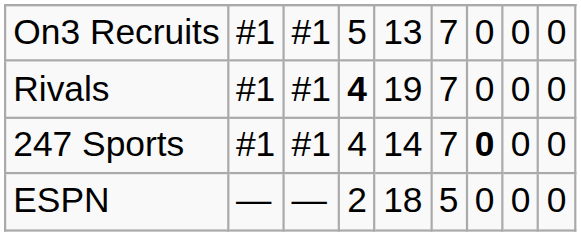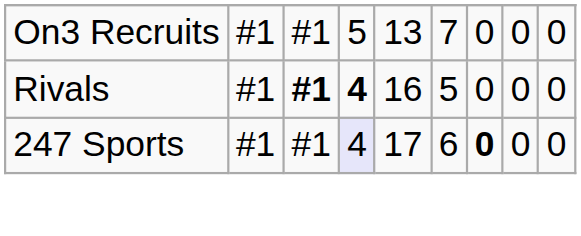 <table class="wikitable">
 <tr>
 </tr>
 <tr>
 <td>On3 Recruits </td>
 <td>#1</td>
 <td>#1</td>
 <td>5</td>
 <td>13</td>
 <td>7</td>
 <td>0</td>
 <td>0</td>
 <td>0</td>
 </tr>
 <tr>
 <td>Rivals</td>
 <td>#1</td>
-<td>#1</td>
+<td><strong>#1</strong></td>
 <td><strong>4</strong></td>
-<td>19</td>
-<td>7</td>
+<td>16</td>
+<td>5</td>
 <td>0</td>
 <td>0</td>
 <td>0</td>
 </tr>
 <tr>
 <td>247 Sports</td>
 <td>#1</td>
 <td>#1</td>
-<td>4</td>
-<td>14</td>
-<td>7</td>
+<td style="background: lavender;">4</td>
+<td>17</td>
+<td>6</td>
 <td><strong>0</strong></td>
 <td>0</td>
 <td>0</td>
 </tr>
-<tr>
-<td>ESPN</td>
-<td>—</td>
-<td>—</td>
-<td>2</td>
-<td>18</td>
-<td>5</td>
-<td>0</td>
-<td>0</td>
-<td>0</td>
-</tr>
 </table>
